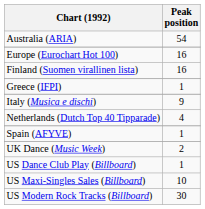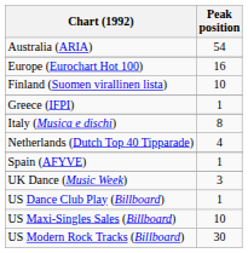 <table class="wikitable sortable">
 <tr>
 <th>Chart (1992)</th>
 <th>Peak<br>position</th>
 </tr>
 <tr>
 <td>Australia (<a href='#'>ARIA</a>)</td>
 <td align="center">54</td>
 </tr>
 <tr>
 </tr>
 <tr>
 </tr>
 <tr>
 <td>Europe (<a href='#'>Eurochart Hot 100</a>)</td>
 <td align="center">16</td>
 </tr>
 <tr>
 <td>Finland (<a href='#'>Suomen virallinen lista</a>)</td>
-<td align="center">16</td>
+<td align="center">10</td>
 </tr>
 <tr>
 </tr>
 <tr>
 </tr>
 <tr>
 <td>Greece (<a href='#'>IFPI</a>)</td>
 <td style="text-align:center;">1</td>
 </tr>
 <tr>
 </tr>
 <tr>
 <td>Italy (<em><a href='#'>Musica e dischi</a></em>)</td>
-<td style="text-align:center;">9</td>
+<td style="text-align:center;">8</td>
 </tr>
 <tr>
 <td>Netherlands (<a href='#'>Dutch Top 40 Tipparade</a>)</td>
 <td style="text-align:center;">4</td>
 </tr>
 <tr>
 </tr>
 <tr>
 <td>Spain (<a href='#'>AFYVE</a>)</td>
 <td style="text-align:center;">1</td>
 </tr>
 <tr>
 </tr>
 <tr>
 </tr>
 <tr>
 </tr>
 <tr>
 <td>UK Dance (<em><a href='#'>Music Week</a></em>)</td>
-<td style="text-align:center;">2</td>
+<td style="text-align:center;">3</td>
 </tr>
 <tr>
 <td>US <a href='#'>Dance Club Play</a> (<em><a href='#'>Billboard</a></em>)</td>
 <td style="text-align:center;">1</td>
 </tr>
 <tr>
 <td>US <a href='#'>Maxi-Singles Sales</a> (<em><a href='#'>Billboard</a></em>)</td>
 <td style="text-align:center;">10</td>
 </tr>
 <tr>
 <td>US <a href='#'>Modern Rock Tracks</a> (<em><a href='#'>Billboard</a></em>)</td>
 <td style="text-align:center;">30</td>
 </tr>
 </table>
